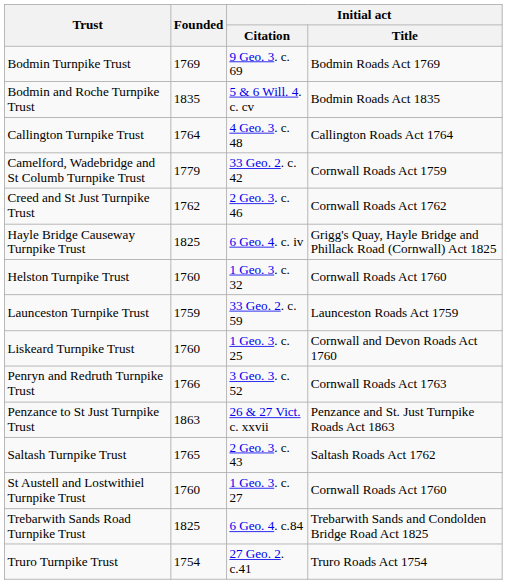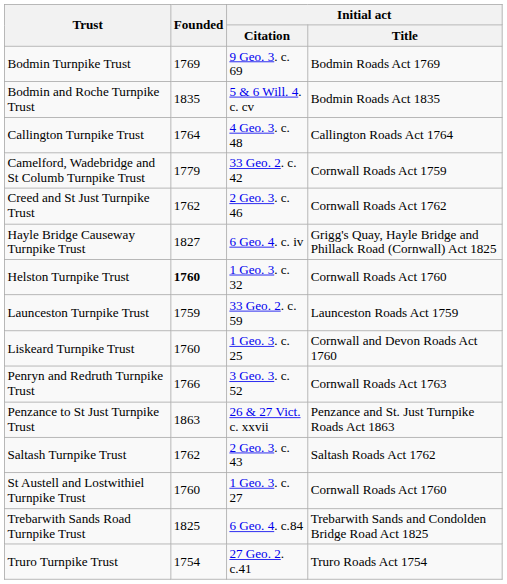 <table class="wikitable sortable">
 <tr>
 <th rowspan=2>Trust</th>
 <th rowspan=2>Founded</th>
 <th colspan=2>Initial act</th>
 </tr>
 <tr>
 <th>Citation</th>
 <th>Title</th>
 </tr>
 <tr>
 <td>Bodmin Turnpike Trust</td>
 <td>1769</td>
 <td><a href='#'>9 Geo. 3</a>. c. 69</td>
 <td>Bodmin Roads Act 1769</td>
 </tr>
 <tr>
 <td>Bodmin and Roche Turnpike Trust</td>
 <td>1835</td>
 <td><a href='#'>5 & 6 Will. 4</a>. c. cv</td>
 <td>Bodmin Roads Act 1835</td>
 </tr>
 <tr>
 <td>Callington Turnpike Trust</td>
 <td>1764</td>
 <td><a href='#'>4 Geo. 3</a>. c. 48</td>
 <td>Callington Roads Act 1764</td>
 </tr>
 <tr>
 <td>Camelford, Wadebridge and St Columb Turnpike Trust</td>
 <td>1779</td>
 <td><a href='#'>33 Geo. 2</a>. c. 42</td>
 <td>Cornwall Roads Act 1759</td>
 </tr>
 <tr>
 <td>Creed and St Just Turnpike Trust</td>
 <td>1762</td>
 <td><a href='#'>2 Geo. 3</a>. c. 46</td>
 <td>Cornwall Roads Act 1762</td>
 </tr>
 <tr>
 <td>Hayle Bridge Causeway Turnpike Trust</td>
-<td>1825</td>
+<td>1827</td>
 <td><a href='#'>6 Geo. 4</a>. c. iv</td>
 <td>Grigg's Quay, Hayle Bridge and Phillack Road (Cornwall) Act 1825</td>
 </tr>
 <tr>
 <td>Helston Turnpike Trust</td>
-<td>1760</td>
+<td><strong>1760</strong></td>
 <td><a href='#'>1 Geo. 3</a>. c. 32</td>
 <td>Cornwall Roads Act 1760</td>
 </tr>
 <tr>
 <td>Launceston Turnpike Trust</td>
 <td>1759</td>
 <td><a href='#'>33 Geo. 2</a>. c. 59</td>
 <td>Launceston Roads Act 1759</td>
 </tr>
 <tr>
 <td>Liskeard Turnpike Trust</td>
 <td>1760</td>
 <td><a href='#'>1 Geo. 3</a>. c. 25</td>
 <td>Cornwall and Devon Roads Act 1760</td>
 </tr>
 <tr>
 <td>Penryn and Redruth Turnpike Trust</td>
 <td>1766</td>
 <td><a href='#'>3 Geo. 3</a>. c. 52</td>
 <td>Cornwall Roads Act 1763</td>
 </tr>
 <tr>
 <td>Penzance to St Just Turnpike Trust</td>
 <td>1863</td>
 <td><a href='#'>26 & 27 Vict.</a> c. xxvii</td>
 <td>Penzance and St. Just Turnpike Roads Act 1863</td>
 </tr>
 <tr>
 <td>Saltash Turnpike Trust</td>
-<td>1765</td>
+<td>1762</td>
 <td><a href='#'>2 Geo. 3</a>. c. 43</td>
 <td>Saltash Roads Act 1762</td>
 </tr>
 <tr>
 <td>St Austell and Lostwithiel Turnpike Trust</td>
 <td>1760</td>
 <td><a href='#'>1 Geo. 3</a>. c. 27</td>
 <td>Cornwall Roads Act 1760</td>
 </tr>
 <tr>
 <td>Trebarwith Sands Road Turnpike Trust</td>
 <td>1825</td>
 <td><a href='#'>6 Geo. 4</a>.  c.84</td>
 <td>Trebarwith Sands and Condolden Bridge Road Act 1825</td>
 </tr>
 <tr>
 <td>Truro Turnpike Trust</td>
 <td>1754</td>
 <td><a href='#'>27 Geo. 2</a>.  c.41</td>
 <td>Truro Roads Act 1754</td>
 </tr>
 </table>
